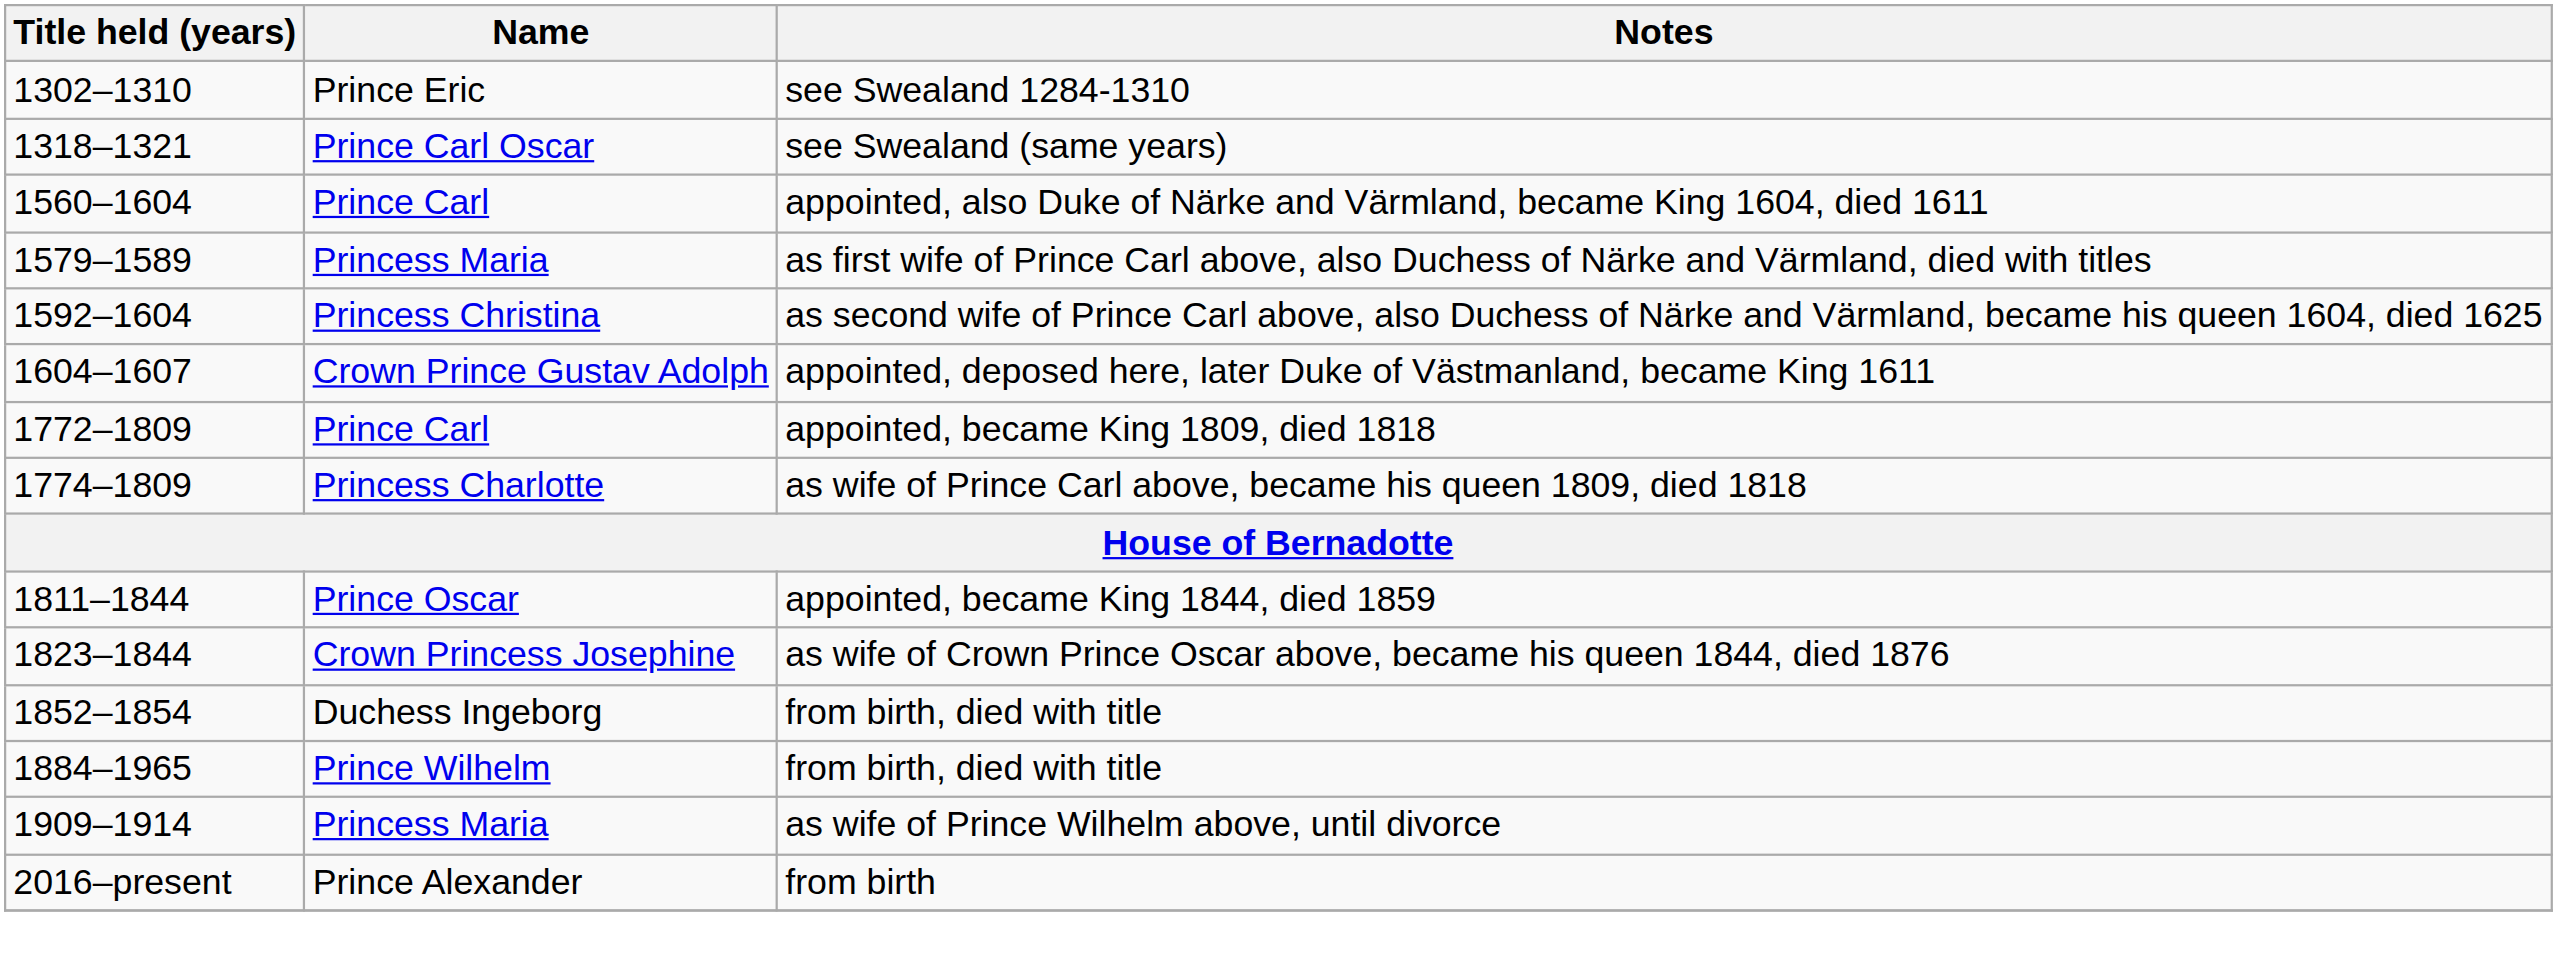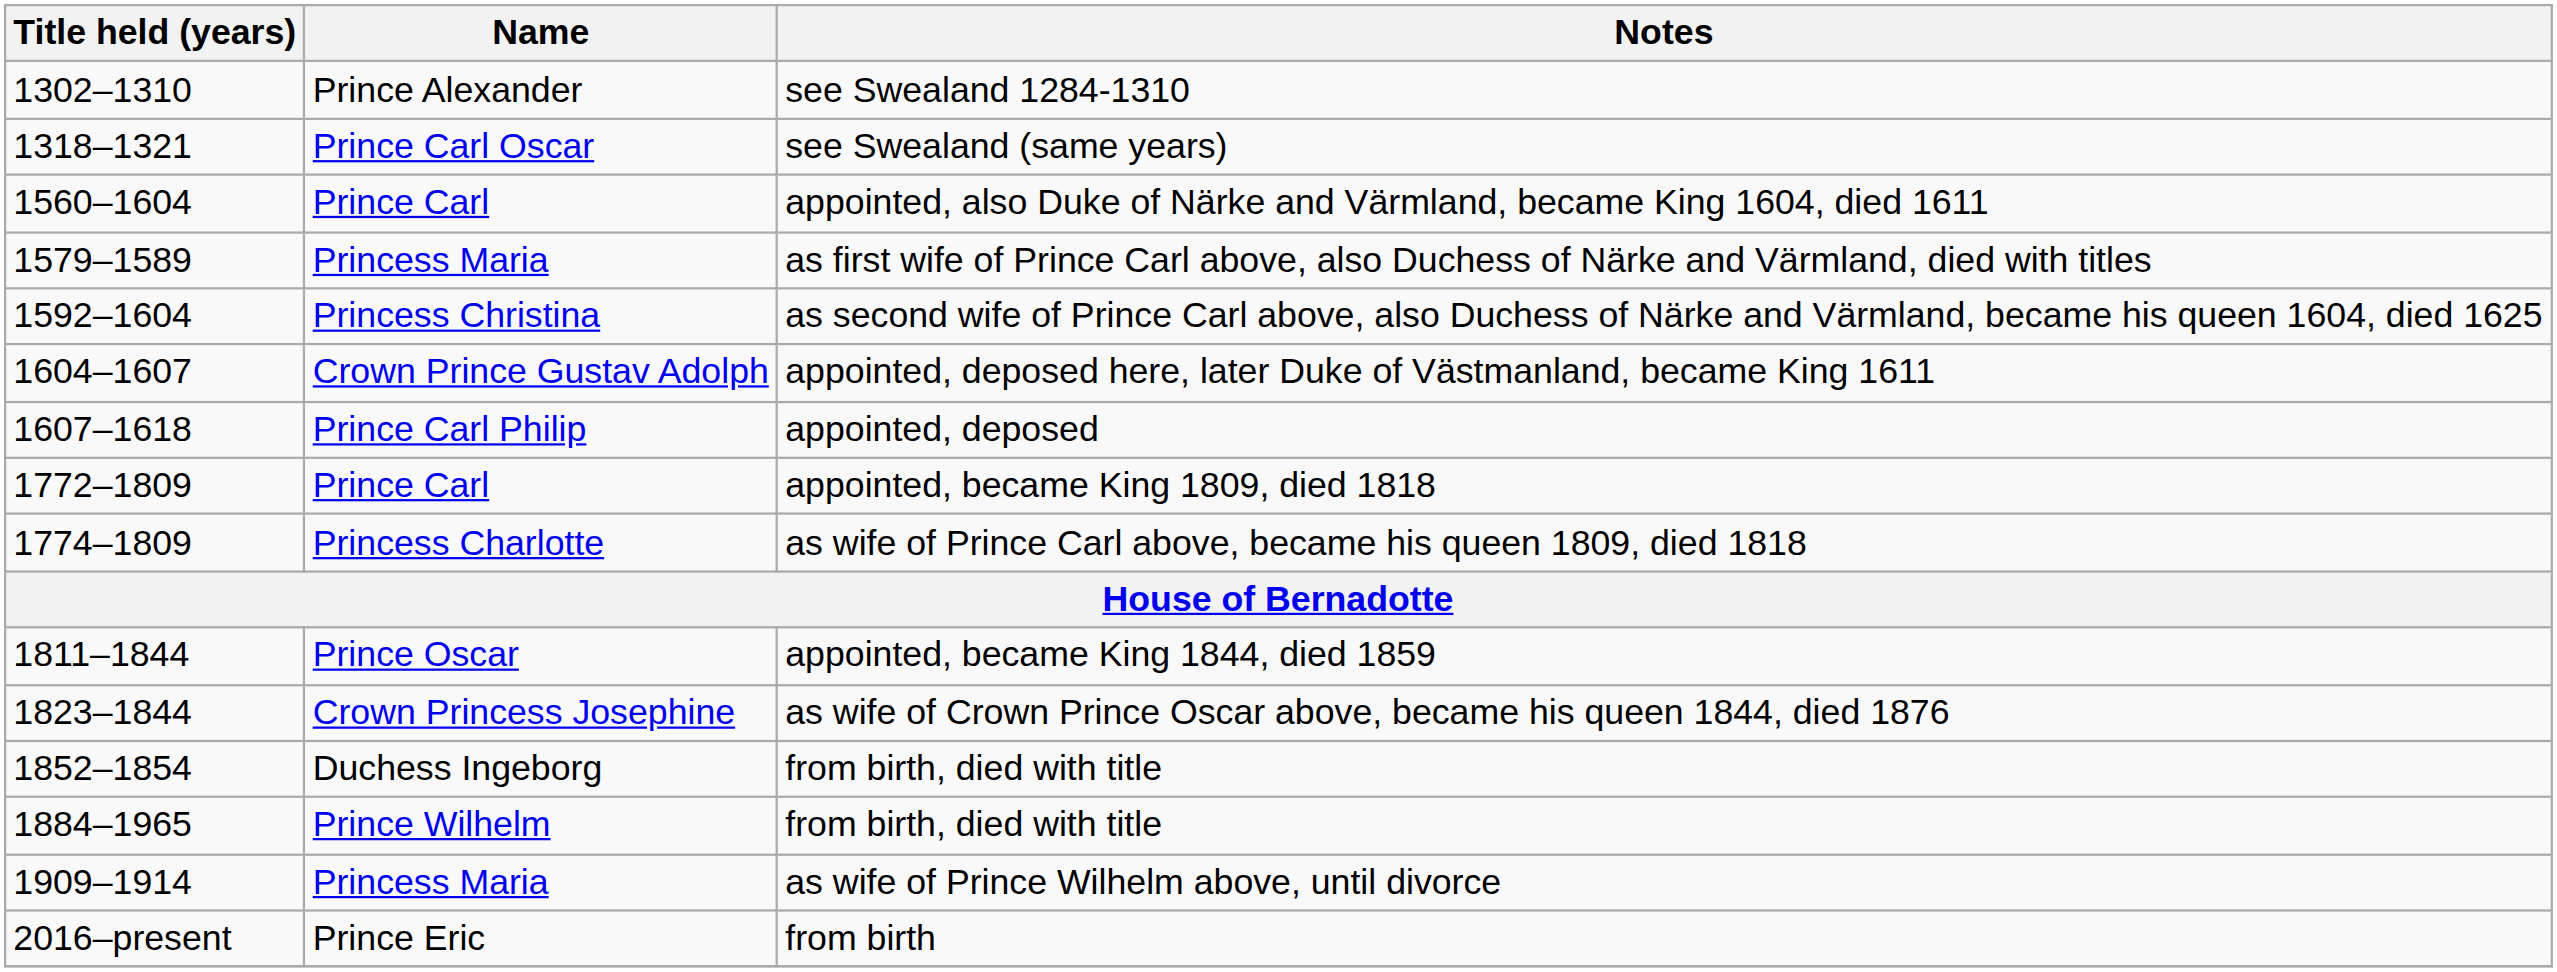 <table class="wikitable">
 <tr>
 <th><strong>Title held (years)</strong></th>
 <th><strong>Name</strong></th>
 <th><strong>Notes</strong></th>
 </tr>
 <tr>
 <td>1302–1310</td>
-<td>Prince Eric</td>
+<td>Prince Alexander</td>
 <td>see Swealand 1284-1310</td>
 </tr>
 <tr>
 <td>1318–1321</td>
 <td><a href='#'>Prince Carl Oscar</a></td>
 <td>see Swealand (same years)</td>
 </tr>
 <tr>
 <td>1560–1604</td>
 <td><a href='#'>Prince Carl</a></td>
 <td>appointed, also Duke of Närke and Värmland, became King 1604, died 1611</td>
 </tr>
 <tr>
 <td>1579–1589</td>
 <td><a href='#'>Princess Maria</a></td>
 <td>as first wife of Prince Carl above, also Duchess of Närke and Värmland, died with titles</td>
 </tr>
 <tr>
 <td>1592–1604</td>
 <td><a href='#'>Princess Christina</a></td>
 <td>as second wife of Prince Carl above, also Duchess of Närke and Värmland, became his queen 1604, died 1625</td>
 </tr>
 <tr>
 <td>1604–1607</td>
 <td><a href='#'>Crown Prince Gustav Adolph</a></td>
 <td>appointed, deposed here, later Duke of Västmanland, became King 1611</td>
+</tr>
+<tr>
+<td>1607–1618</td>
+<td><a href='#'>Prince Carl Philip</a></td>
+<td>appointed, deposed</td>
 </tr>
 <tr>
 <td>1772–1809</td>
 <td><a href='#'>Prince Carl</a></td>
 <td>appointed, became King 1809, died 1818</td>
 </tr>
 <tr>
 <td>1774–1809</td>
 <td><a href='#'>Princess Charlotte</a></td>
 <td>as wife of Prince Carl above, became his queen 1809, died 1818</td>
 </tr>
 <tr>
 <th colspan=3><a href='#'>House of Bernadotte</a></th>
 </tr>
 <tr>
 <td>1811–1844</td>
 <td><a href='#'>Prince Oscar</a></td>
 <td>appointed, became King 1844, died 1859</td>
 </tr>
 <tr>
 <td>1823–1844</td>
 <td><a href='#'>Crown Princess Josephine</a></td>
 <td>as wife of Crown Prince Oscar above, became his queen 1844, died 1876</td>
 </tr>
 <tr>
 <td>1852–1854</td>
 <td>Duchess Ingeborg</td>
 <td>from birth, died with title</td>
 </tr>
 <tr>
 <td>1884–1965</td>
 <td><a href='#'>Prince Wilhelm</a></td>
 <td>from birth, died with title</td>
 </tr>
 <tr>
 <td>1909–1914</td>
 <td><a href='#'>Princess Maria</a></td>
 <td>as wife of Prince Wilhelm above, until divorce</td>
 </tr>
 <tr>
 <td>2016–present</td>
-<td>Prince Alexander</td>
+<td>Prince Eric</td>
 <td>from birth</td>
 </tr>
 <tr>
 </tr>
 </table>
